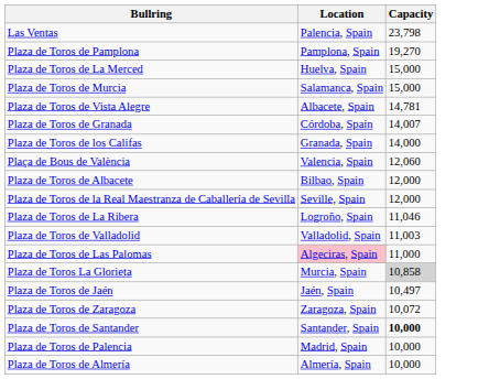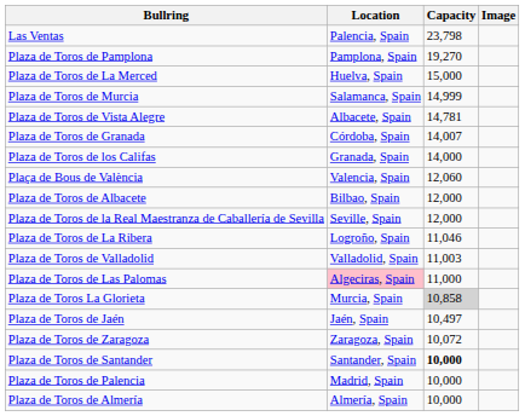 <table class="wikitable sortable">
 <tr>
 <th>Bullring</th>
 <th>Location</th>
 <th>Capacity</th>
+<th>Image</th>
 </tr>
 <tr>
 <td><a href='#'>Las Ventas</a></td>
 <td><a href='#'>Palencia</a>, <a href='#'>Spain</a></td>
 <td>23,798</td>
+<td></td>
 </tr>
 <tr>
 <td><a href='#'>Plaza de Toros de Pamplona</a></td>
 <td><a href='#'>Pamplona</a>, <a href='#'>Spain</a></td>
 <td>19,270</td>
+<td></td>
 </tr>
 <tr>
 <td><a href='#'>Plaza de Toros de La Merced</a></td>
 <td><a href='#'>Huelva</a>, <a href='#'>Spain</a></td>
 <td>15,000</td>
+<td></td>
 </tr>
 <tr>
 <td><a href='#'>Plaza de Toros de Murcia</a></td>
 <td><a href='#'>Salamanca</a>, <a href='#'>Spain</a></td>
-<td>15,000</td>
+<td>14,999</td>
+<td></td>
 </tr>
 <tr>
 <td><a href='#'>Plaza de Toros de Vista Alegre</a></td>
 <td><a href='#'>Albacete</a>, <a href='#'>Spain</a></td>
 <td>14,781</td>
+<td></td>
 </tr>
 <tr>
 <td><a href='#'>Plaza de Toros de Granada</a></td>
 <td><a href='#'>Córdoba</a>, <a href='#'>Spain</a></td>
 <td>14,007</td>
+<td></td>
 </tr>
 <tr>
 <td><a href='#'>Plaza de Toros de los Califas</a></td>
 <td><a href='#'>Granada</a>, <a href='#'>Spain</a></td>
 <td>14,000</td>
+<td></td>
 </tr>
 <tr>
 <td><a href='#'>Plaça de Bous de València</a></td>
 <td><a href='#'>Valencia</a>, <a href='#'>Spain</a></td>
 <td>12,060</td>
+<td></td>
 </tr>
 <tr>
 <td><a href='#'>Plaza de Toros de Albacete</a></td>
 <td><a href='#'>Bilbao</a>, <a href='#'>Spain</a></td>
 <td>12,000</td>
+<td></td>
 </tr>
 <tr>
 <td><a href='#'>Plaza de Toros de la Real Maestranza de Caballería de Sevilla</a></td>
 <td><a href='#'>Seville</a>, <a href='#'>Spain</a></td>
 <td>12,000</td>
+<td></td>
 </tr>
 <tr>
 <td><a href='#'>Plaza de Toros de La Ribera</a></td>
 <td><a href='#'>Logroño</a>, <a href='#'>Spain</a></td>
 <td>11,046</td>
+<td></td>
 </tr>
 <tr>
 <td><a href='#'>Plaza de Toros de Valladolid</a></td>
 <td><a href='#'>Valladolid</a>, <a href='#'>Spain</a></td>
 <td>11,003</td>
+<td></td>
 </tr>
 <tr>
 <td><a href='#'>Plaza de Toros de Las Palomas</a></td>
 <td style="background: pink;"><a href='#'>Algeciras</a>, <a href='#'>Spain</a></td>
 <td>11,000</td>
+<td></td>
 </tr>
 <tr>
 <td><a href='#'>Plaza de Toros La Glorieta</a></td>
 <td><a href='#'>Murcia</a>, <a href='#'>Spain</a></td>
 <td style="background: lightgrey;">10,858</td>
+<td></td>
 </tr>
 <tr>
 <td><a href='#'>Plaza de Toros de Jaén</a></td>
 <td><a href='#'>Jaén</a>, <a href='#'>Spain</a></td>
 <td>10,497</td>
+<td></td>
 </tr>
 <tr>
 <td><a href='#'>Plaza de Toros de Zaragoza</a></td>
 <td><a href='#'>Zaragoza</a>, <a href='#'>Spain</a></td>
 <td>10,072</td>
+<td></td>
 </tr>
 <tr>
 <td><a href='#'>Plaza de Toros de Santander</a></td>
 <td><a href='#'>Santander</a>, <a href='#'>Spain</a></td>
 <td><strong>10,000</strong></td>
+<td></td>
 </tr>
 <tr>
 <td><a href='#'>Plaza de Toros de Palencia</a></td>
 <td><a href='#'>Madrid</a>, <a href='#'>Spain</a></td>
 <td>10,000</td>
+<td></td>
 </tr>
 <tr>
 <td><a href='#'>Plaza de Toros de Almería</a></td>
 <td><a href='#'>Almería</a>, <a href='#'>Spain</a></td>
 <td>10,000</td>
+<td></td>
 </tr>
 </table>
